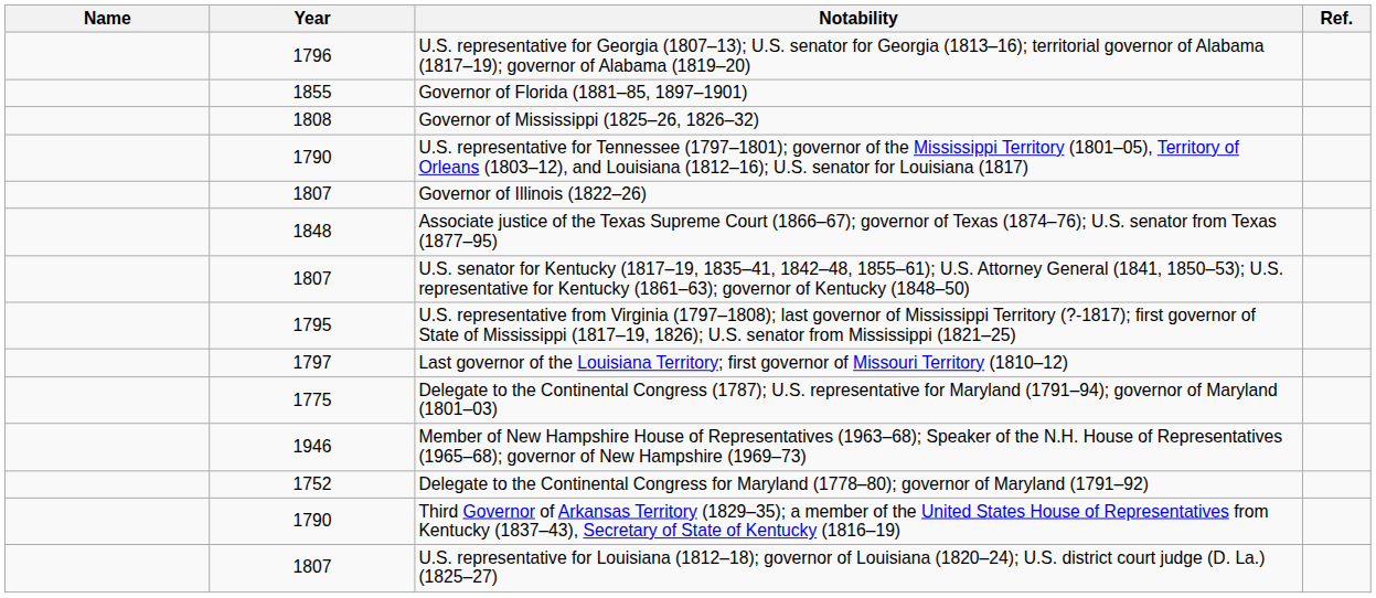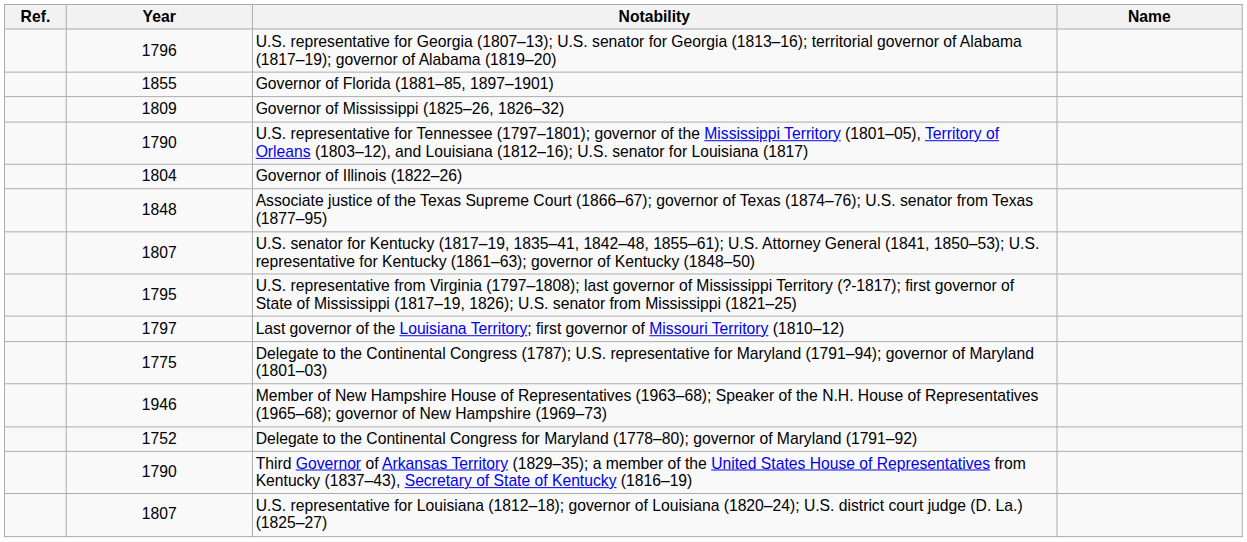 <table class="wikitable sortable" style="width:100%">
 <tr>
-<th width="15%">Name</th>
+<th width="5%" class="unsortable">Ref.</th>
 <th width="15%">Year</th>
 <th width="65%" class="unsortable">Notability</th>
-<th width="5%" class="unsortable">Ref.</th>
+<th width="15%">Name</th>
 </tr>
 <tr>
-<td></td>
+<td align="center"></td>
 <td align="center">1796</td>
 <td>U.S. representative for Georgia (1807–13); U.S. senator for Georgia (1813–16); territorial governor of Alabama (1817–19); governor of Alabama (1819–20)</td>
-<td align="center"></td>
+<td></td>
 </tr>
 <tr>
-<td></td>
+<td align="center"></td>
 <td align="center">1855</td>
 <td>Governor of Florida (1881–85, 1897–1901)</td>
-<td align="center"></td>
+<td></td>
 </tr>
 <tr>
+<td align="center"></td>
+<td align="center">1809</td>
+<td>Governor of Mississippi (1825–26, 1826–32)</td>
 <td></td>
-<td align="center">1808</td>
-<td>Governor of Mississippi (1825–26, 1826–32)</td>
-<td align="center"></td>
 </tr>
 <tr>
-<td></td>
+<td align="center"></td>
 <td align="center">1790</td>
 <td>U.S. representative for Tennessee (1797–1801); governor of the <a href='#'>Mississippi Territory</a> (1801–05), <a href='#'>Territory of Orleans</a> (1803–12), and Louisiana (1812–16); U.S. senator for Louisiana (1817)</td>
-<td align="center"></td>
+<td></td>
 </tr>
 <tr>
+<td align="center"></td>
+<td align="center">1804</td>
+<td>Governor of Illinois (1822–26)</td>
 <td></td>
-<td align="center">1807</td>
-<td>Governor of Illinois (1822–26)</td>
-<td align="center"></td>
 </tr>
 <tr>
-<td></td>
+<td align="center"></td>
 <td align="center">1848</td>
 <td>Associate justice of the Texas Supreme Court (1866–67); governor of Texas (1874–76); U.S. senator from Texas (1877–95)</td>
-<td align="center"></td>
+<td></td>
 </tr>
 <tr>
-<td></td>
+<td align="center"></td>
 <td align="center">1807</td>
 <td>U.S. senator for Kentucky (1817–19, 1835–41, 1842–48, 1855–61); U.S. Attorney General (1841, 1850–53); U.S. representative for Kentucky (1861–63); governor of Kentucky (1848–50)</td>
-<td align="center"></td>
+<td></td>
 </tr>
 <tr>
-<td></td>
+<td align="center"></td>
 <td align="center">1795</td>
 <td>U.S. representative from Virginia (1797–1808); last governor of Mississippi Territory (?-1817); first governor of State of Mississippi (1817–19, 1826); U.S. senator from Mississippi (1821–25)</td>
-<td align="center"></td>
+<td></td>
 </tr>
 <tr>
-<td></td>
+<td align="center"></td>
 <td align="center">1797</td>
 <td>Last governor of the <a href='#'>Louisiana Territory</a>; first governor of <a href='#'>Missouri Territory</a> (1810–12)</td>
-<td align="center"></td>
+<td></td>
 </tr>
 <tr>
-<td></td>
+<td align="center"></td>
 <td align="center">1775</td>
 <td>Delegate to the Continental Congress (1787); U.S. representative for Maryland (1791–94); governor of Maryland (1801–03)</td>
-<td align="center"></td>
+<td></td>
 </tr>
 <tr>
-<td></td>
+<td align="center"></td>
 <td align="center">1946</td>
 <td>Member of New Hampshire House of Representatives (1963–68); Speaker of the N.H. House of Representatives (1965–68); governor of New Hampshire (1969–73)</td>
-<td align="center"></td>
+<td></td>
 </tr>
 <tr>
-<td></td>
+<td align="center"></td>
 <td align="center">1752</td>
 <td>Delegate to the Continental Congress for Maryland (1778–80); governor of Maryland (1791–92)</td>
-<td align="center"></td>
+<td></td>
 </tr>
 <tr>
-<td></td>
+<td align="center"></td>
 <td align="center">1790</td>
 <td>Third <a href='#'>Governor</a> of <a href='#'>Arkansas Territory</a> (1829–35); a member of the <a href='#'>United States House of Representatives</a> from Kentucky (1837–43), <a href='#'>Secretary of State of Kentucky</a> (1816–19)</td>
-<td align="center"></td>
+<td></td>
 </tr>
 <tr>
-<td></td>
+<td align="center"></td>
 <td align="center">1807</td>
 <td>U.S. representative for Louisiana (1812–18); governor of Louisiana (1820–24); U.S. district court judge (D. La.) (1825–27)</td>
-<td align="center"></td>
+<td></td>
 </tr>
 </table>
